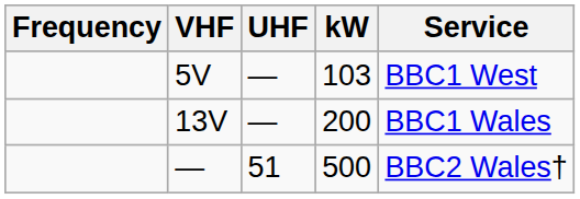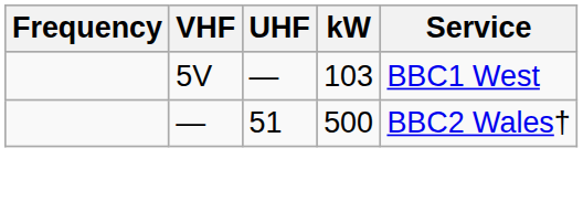 <table class="wikitable sortable">
 <tr>
 <th>Frequency</th>
 <th>VHF</th>
 <th>UHF</th>
 <th>kW</th>
 <th>Service</th>
 </tr>
 <tr>
 <td></td>
 <td>5V</td>
 <td>—</td>
 <td>103</td>
 <td><a href='#'>BBC1 West</a></td>
 </tr>
 <tr>
 <td></td>
-<td>13V</td>
-<td>—</td>
-<td>200</td>
-<td><a href='#'>BBC1 Wales</a></td>
-</tr>
-<tr>
-<td></td>
 <td>—</td>
 <td>51</td>
 <td>500</td>
 <td><a href='#'>BBC2 Wales</a>†</td>
 </tr>
 </table>
